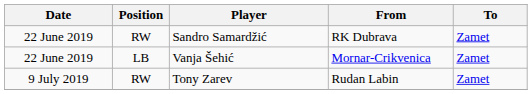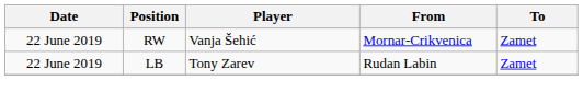 <table class="wikitable" style="font-size:95%; text-align:center;">
 <tr>
 <th width=120>Date</th>
 <th width=60>Position</th>
 <th width=180>Player</th>
 <th width=140>From</th>
 <th width=80>To</th>
 </tr>
 <tr>
 <td>22 June 2019</td>
 <td>RW</td>
-<td style="text-align:left;"> Sandro Samardžić</td>
-<td style="text-align:left;"> RK Dubrava</td>
+<td style="text-align:left;"> Vanja Šehić</td>
+<td style="text-align:left;"> <a href='#'>Mornar-Crikvenica</a></td>
 <td style="text-align:left;"><a href='#'>Zamet</a></td>
 </tr>
 <tr>
 <td>22 June 2019</td>
 <td>LB</td>
-<td style="text-align:left;"> Vanja Šehić</td>
-<td style="text-align:left;"> <a href='#'>Mornar-Crikvenica</a></td>
-<td style="text-align:left;"><a href='#'>Zamet</a></td>
-</tr>
-<tr>
-<td>9 July 2019</td>
-<td>RW</td>
 <td style="text-align:left;"> Tony Zarev</td>
 <td style="text-align:left;"> Rudan Labin</td>
 <td style="text-align:left;"><a href='#'>Zamet</a></td>
 </tr>
 <tr>
 </tr>
 </table>
